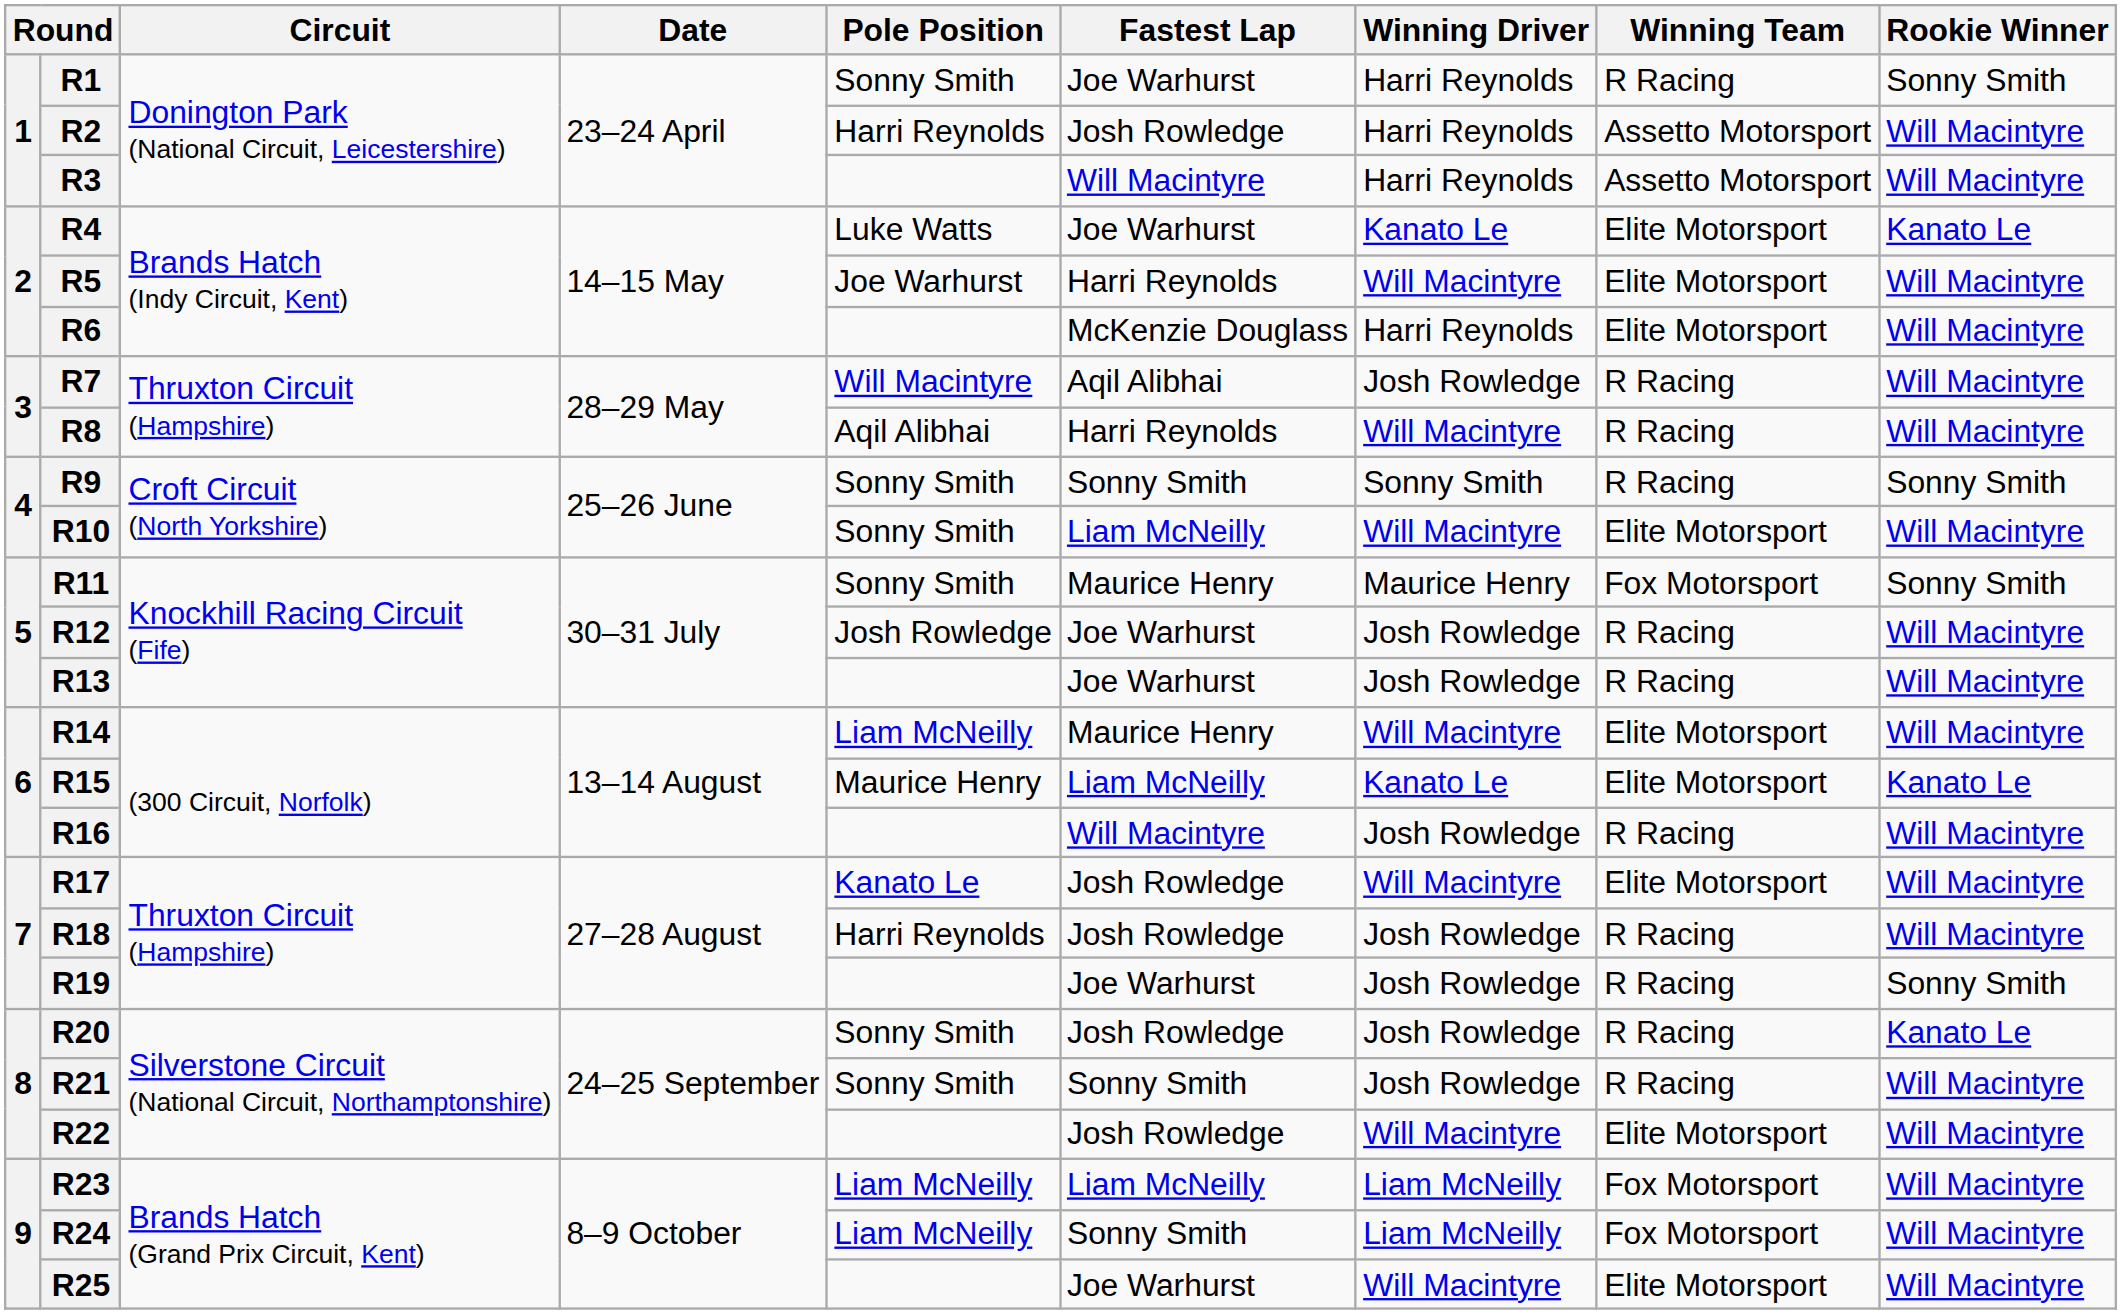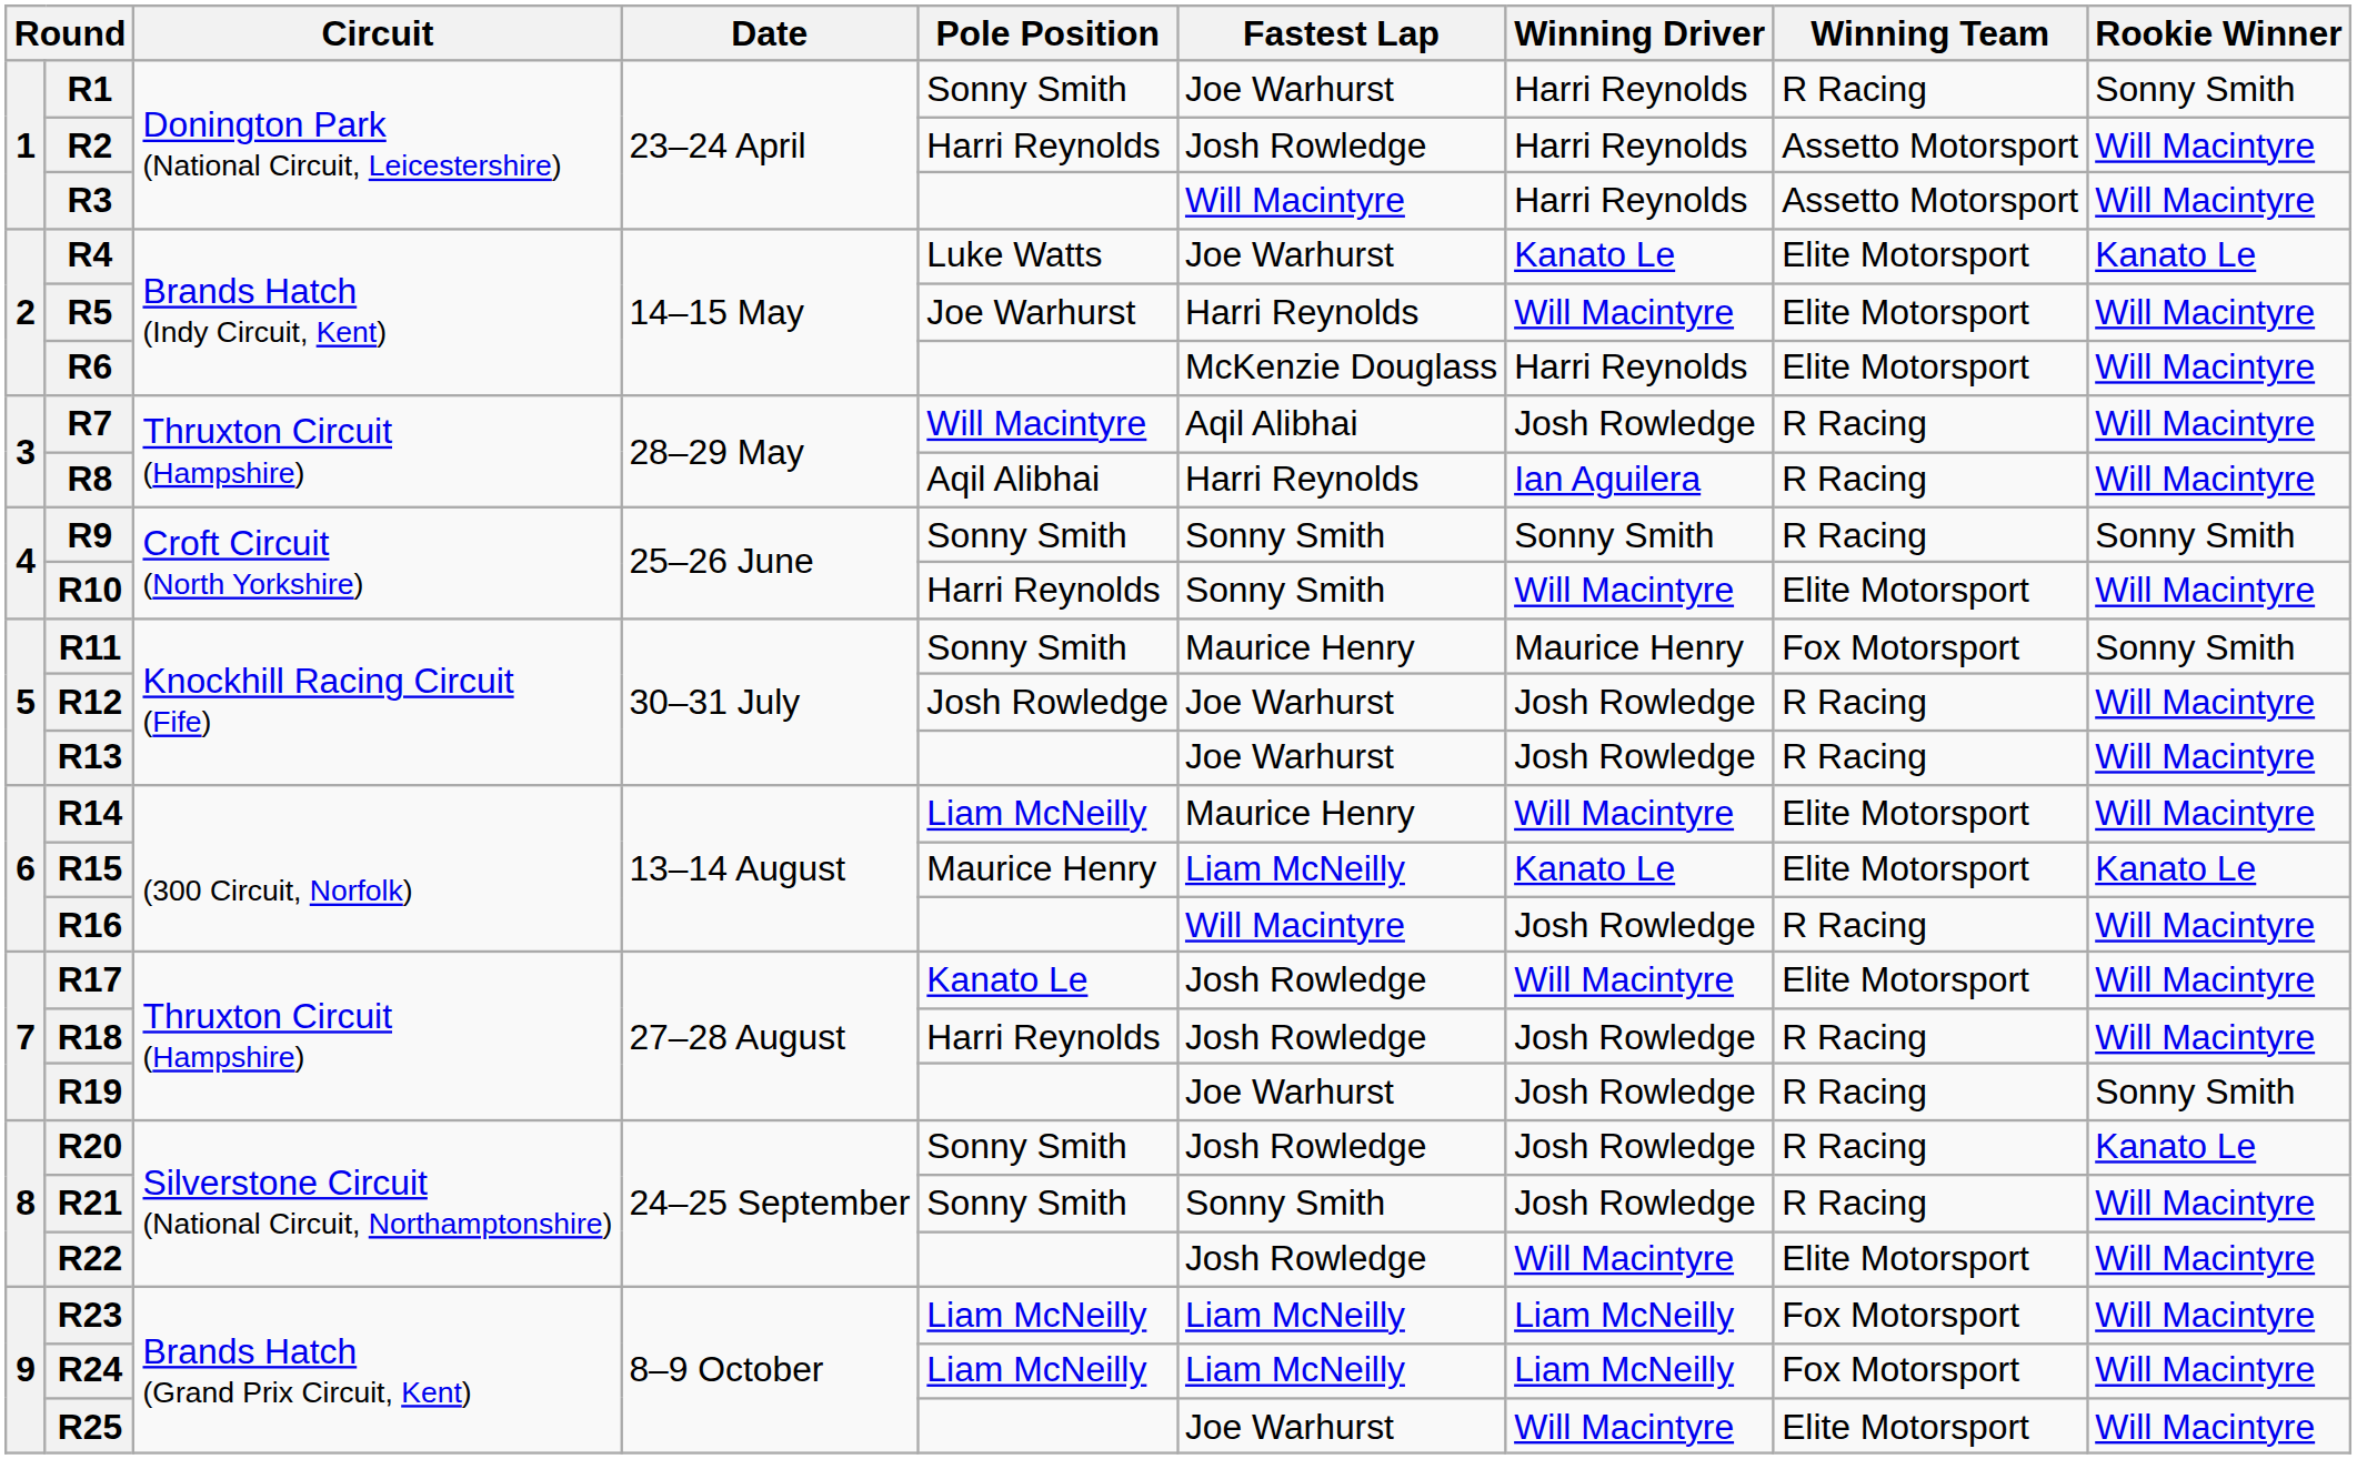 <table class="wikitable" style="font-size: 85%">
 <tr>
 <th colspan=2>Round</th>
 <th>Circuit</th>
 <th>Date</th>
 <th>Pole Position</th>
 <th>Fastest Lap</th>
 <th>Winning Driver</th>
 <th>Winning Team</th>
 <th>Rookie Winner</th>
 </tr>
 <tr>
 <th rowspan=3>1</th>
 <th>R1</th>
 <td rowspan=3><a href='#'>Donington Park</a><br><small>(National Circuit, <a href='#'>Leicestershire</a>)</small></td>
 <td rowspan=3>23–24 April</td>
 <td> Sonny Smith</td>
 <td> Joe Warhurst</td>
 <td> Harri Reynolds</td>
 <td>R Racing</td>
 <td> Sonny Smith</td>
 </tr>
 <tr>
 <th>R2</th>
 <td> Harri Reynolds</td>
 <td> Josh Rowledge</td>
 <td> Harri Reynolds</td>
 <td>Assetto Motorsport</td>
 <td> <a href='#'>Will Macintyre</a></td>
 </tr>
 <tr>
 <th>R3</th>
 <td></td>
 <td> <a href='#'>Will Macintyre</a></td>
 <td> Harri Reynolds</td>
 <td>Assetto Motorsport</td>
 <td> <a href='#'>Will Macintyre</a></td>
 </tr>
 <tr>
 <th rowspan=3>2</th>
 <th>R4</th>
 <td rowspan=3><a href='#'>Brands Hatch</a><br><small>(Indy Circuit, <a href='#'>Kent</a>)</small></td>
 <td rowspan=3>14–15 May</td>
 <td> Luke Watts</td>
 <td> Joe Warhurst</td>
 <td> <a href='#'>Kanato Le</a></td>
 <td>Elite Motorsport</td>
 <td> <a href='#'>Kanato Le</a></td>
 </tr>
 <tr>
 <th>R5</th>
 <td> Joe Warhurst</td>
 <td> Harri Reynolds</td>
 <td> <a href='#'>Will Macintyre</a></td>
 <td>Elite Motorsport</td>
 <td> <a href='#'>Will Macintyre</a></td>
 </tr>
 <tr>
 <th>R6</th>
 <td></td>
 <td> McKenzie Douglass</td>
 <td> Harri Reynolds</td>
 <td>Elite Motorsport</td>
 <td> <a href='#'>Will Macintyre</a></td>
 </tr>
 <tr>
 <th rowspan=2>3</th>
 <th>R7</th>
 <td rowspan=2><a href='#'>Thruxton Circuit</a><br><small>(<a href='#'>Hampshire</a>)</small></td>
 <td rowspan=2>28–29 May</td>
 <td> <a href='#'>Will Macintyre</a></td>
 <td> Aqil Alibhai</td>
 <td> Josh Rowledge</td>
 <td>R Racing</td>
 <td> <a href='#'>Will Macintyre</a></td>
 </tr>
 <tr>
 <th>R8</th>
 <td> Aqil Alibhai</td>
 <td> Harri Reynolds</td>
-<td> <a href='#'>Will Macintyre</a></td>
+<td> <a href='#'>Ian Aguilera</a></td>
 <td>R Racing</td>
 <td> <a href='#'>Will Macintyre</a></td>
 </tr>
 <tr>
 <th rowspan=2>4</th>
 <th>R9</th>
 <td rowspan=2><a href='#'>Croft Circuit</a><br><small>(<a href='#'>North Yorkshire</a>)</small></td>
 <td rowspan=2>25–26 June</td>
 <td> Sonny Smith</td>
 <td> Sonny Smith</td>
 <td> Sonny Smith</td>
 <td>R Racing</td>
 <td> Sonny Smith</td>
 </tr>
 <tr>
 <th>R10</th>
+<td> Harri Reynolds</td>
 <td> Sonny Smith</td>
-<td> <a href='#'>Liam McNeilly</a></td>
 <td> <a href='#'>Will Macintyre</a></td>
 <td>Elite Motorsport</td>
 <td> <a href='#'>Will Macintyre</a></td>
 </tr>
 <tr>
 <th rowspan=3>5</th>
 <th>R11</th>
 <td rowspan=3><a href='#'>Knockhill Racing Circuit</a><br><small>(<a href='#'>Fife</a>)</small></td>
 <td rowspan=3>30–31 July</td>
 <td> Sonny Smith</td>
 <td> Maurice Henry</td>
 <td> Maurice Henry</td>
 <td>Fox Motorsport</td>
 <td> Sonny Smith</td>
 </tr>
 <tr>
 <th>R12</th>
 <td> Josh Rowledge</td>
 <td> Joe Warhurst</td>
 <td> Josh Rowledge</td>
 <td>R Racing</td>
 <td> <a href='#'>Will Macintyre</a></td>
 </tr>
 <tr>
 <th>R13</th>
 <td></td>
 <td> Joe Warhurst</td>
 <td> Josh Rowledge</td>
 <td>R Racing</td>
 <td> <a href='#'>Will Macintyre</a></td>
 </tr>
 <tr>
 <th rowspan=3>6</th>
 <th>R14</th>
 <td rowspan=3><br><small>(300 Circuit, <a href='#'>Norfolk</a>)</small></td>
 <td rowspan=3>13–14 August</td>
 <td> <a href='#'>Liam McNeilly</a></td>
 <td> Maurice Henry</td>
 <td> <a href='#'>Will Macintyre</a></td>
 <td>Elite Motorsport</td>
 <td> <a href='#'>Will Macintyre</a></td>
 </tr>
 <tr>
 <th>R15</th>
 <td> Maurice Henry</td>
 <td> <a href='#'>Liam McNeilly</a></td>
 <td> <a href='#'>Kanato Le</a></td>
 <td>Elite Motorsport</td>
 <td> <a href='#'>Kanato Le</a></td>
 </tr>
 <tr>
 <th>R16</th>
 <td></td>
 <td> <a href='#'>Will Macintyre</a></td>
 <td> Josh Rowledge</td>
 <td>R Racing</td>
 <td> <a href='#'>Will Macintyre</a></td>
 </tr>
 <tr>
 <th rowspan=3>7</th>
 <th>R17</th>
 <td rowspan=3><a href='#'>Thruxton Circuit</a><br><small>(<a href='#'>Hampshire</a>)</small></td>
 <td rowspan=3>27–28 August</td>
 <td> <a href='#'>Kanato Le</a></td>
 <td> Josh Rowledge</td>
 <td> <a href='#'>Will Macintyre</a></td>
 <td>Elite Motorsport</td>
 <td> <a href='#'>Will Macintyre</a></td>
 </tr>
 <tr>
 <th>R18</th>
 <td> Harri Reynolds</td>
 <td> Josh Rowledge</td>
 <td> Josh Rowledge</td>
 <td>R Racing</td>
 <td> <a href='#'>Will Macintyre</a></td>
 </tr>
 <tr>
 <th>R19</th>
 <td></td>
 <td> Joe Warhurst</td>
 <td> Josh Rowledge</td>
 <td>R Racing</td>
 <td> Sonny Smith</td>
 </tr>
 <tr>
 <th rowspan=3>8</th>
 <th>R20</th>
 <td rowspan=3><a href='#'>Silverstone Circuit</a><br><small>(National Circuit, <a href='#'>Northamptonshire</a>)</small></td>
 <td rowspan=3>24–25 September</td>
 <td> Sonny Smith</td>
 <td> Josh Rowledge</td>
 <td> Josh Rowledge</td>
 <td>R Racing</td>
 <td> <a href='#'>Kanato Le</a></td>
 </tr>
 <tr>
 <th>R21</th>
 <td> Sonny Smith</td>
 <td> Sonny Smith</td>
 <td> Josh Rowledge</td>
 <td>R Racing</td>
 <td> <a href='#'>Will Macintyre</a></td>
 </tr>
 <tr>
 <th>R22</th>
 <td></td>
 <td> Josh Rowledge</td>
 <td> <a href='#'>Will Macintyre</a></td>
 <td>Elite Motorsport</td>
 <td> <a href='#'>Will Macintyre</a></td>
 </tr>
 <tr>
 <th rowspan=3>9</th>
 <th>R23</th>
 <td rowspan=3><a href='#'>Brands Hatch</a><br><small>(Grand Prix Circuit, <a href='#'>Kent</a>)</small></td>
 <td rowspan=3>8–9 October</td>
 <td> <a href='#'>Liam McNeilly</a></td>
 <td> <a href='#'>Liam McNeilly</a></td>
 <td> <a href='#'>Liam McNeilly</a></td>
 <td>Fox Motorsport</td>
 <td> <a href='#'>Will Macintyre</a></td>
 </tr>
 <tr>
 <th>R24</th>
 <td> <a href='#'>Liam McNeilly</a></td>
-<td> Sonny Smith</td>
+<td> <a href='#'>Liam McNeilly</a></td>
 <td> <a href='#'>Liam McNeilly</a></td>
 <td>Fox Motorsport</td>
 <td> <a href='#'>Will Macintyre</a></td>
 </tr>
 <tr>
 <th>R25</th>
 <td></td>
 <td> Joe Warhurst</td>
 <td> <a href='#'>Will Macintyre</a></td>
 <td>Elite Motorsport</td>
 <td> <a href='#'>Will Macintyre</a></td>
 </tr>
 </table>
